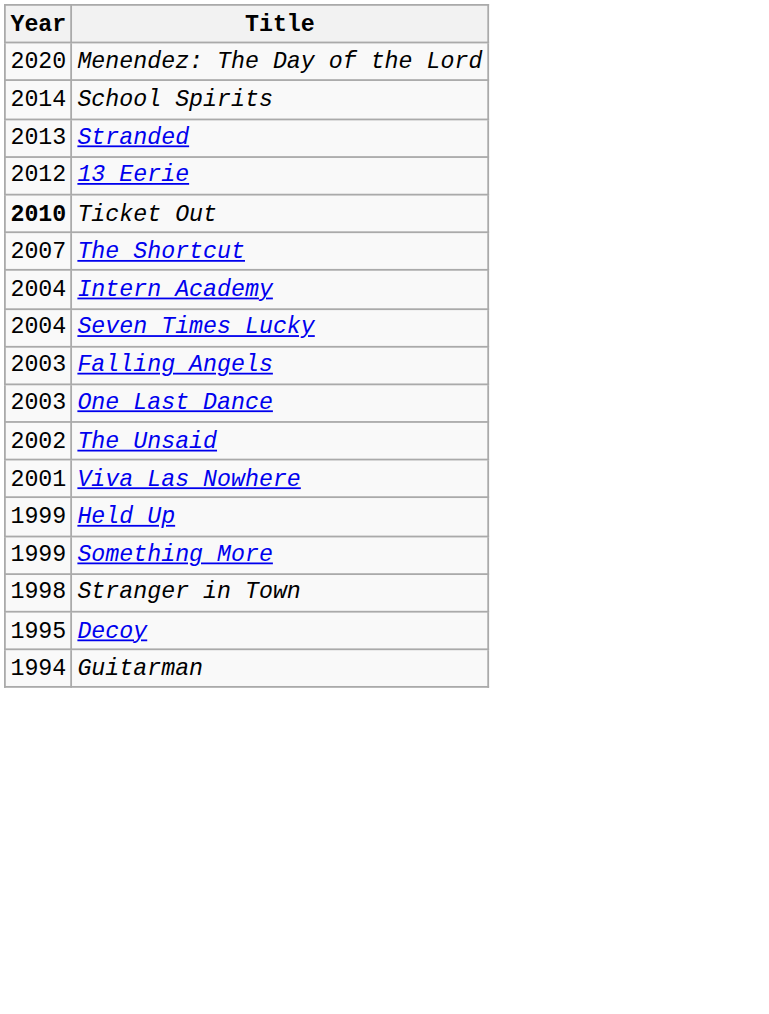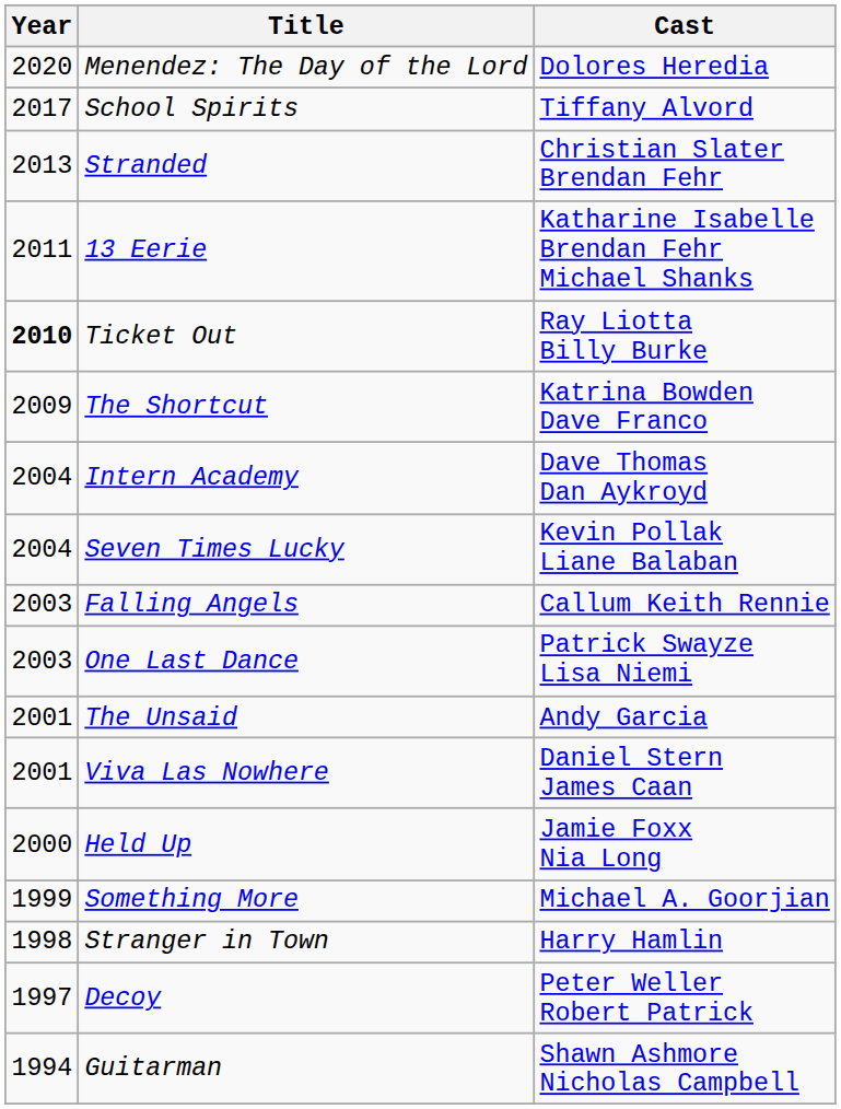 <table class="wikitable">
 <tr>
 <th>Year</th>
 <th>Title</th>
+<th>Cast</th>
 </tr>
 <tr>
 <td>2020</td>
 <td><em>Menendez: The Day of the Lord</em></td>
+<td><a href='#'>Dolores Heredia</a></td>
 </tr>
 <tr>
-<td>2014</td>
+<td>2017</td>
 <td><em>School Spirits</em></td>
+<td><a href='#'>Tiffany Alvord</a></td>
 </tr>
 <tr>
 <td>2013</td>
 <td><em><a href='#'>Stranded</a></em></td>
+<td><a href='#'>Christian Slater</a> <br> <a href='#'>Brendan Fehr</a></td>
 </tr>
 <tr>
-<td>2012</td>
+<td>2011</td>
 <td><em><a href='#'>13 Eerie</a></em></td>
+<td><a href='#'>Katharine Isabelle</a> <br> <a href='#'>Brendan Fehr</a> <br><a href='#'>Michael Shanks</a></td>
 </tr>
 <tr>
 <td><strong>2010</strong></td>
 <td><em>Ticket Out</em></td>
+<td><a href='#'>Ray Liotta</a> <br><a href='#'>Billy Burke</a></td>
 </tr>
 <tr>
-<td>2007</td>
+<td>2009</td>
 <td><em><a href='#'>The Shortcut</a></em></td>
+<td><a href='#'>Katrina Bowden</a><br><a href='#'>Dave Franco</a></td>
 </tr>
 <tr>
 <td>2004</td>
 <td><em><a href='#'>Intern Academy</a></em></td>
+<td><a href='#'>Dave Thomas</a><br> <a href='#'>Dan Aykroyd</a></td>
 </tr>
 <tr>
 <td>2004</td>
 <td><em><a href='#'>Seven Times Lucky</a></em></td>
+<td><a href='#'>Kevin Pollak</a><br><a href='#'>Liane Balaban</a></td>
 </tr>
 <tr>
 <td>2003</td>
 <td><em><a href='#'>Falling Angels</a></em></td>
+<td><a href='#'>Callum Keith Rennie</a></td>
 </tr>
 <tr>
 <td>2003</td>
 <td><em><a href='#'>One Last Dance</a></em></td>
+<td><a href='#'>Patrick Swayze</a><br><a href='#'>Lisa Niemi</a></td>
 </tr>
 <tr>
-<td>2002</td>
+<td>2001</td>
 <td><em><a href='#'>The Unsaid</a></em></td>
+<td><a href='#'>Andy Garcia</a></td>
 </tr>
 <tr>
 <td>2001</td>
 <td><em><a href='#'>Viva Las Nowhere</a></em></td>
+<td><a href='#'>Daniel Stern</a><br><a href='#'>James Caan</a></td>
 </tr>
 <tr>
-<td>1999</td>
+<td>2000</td>
 <td><em><a href='#'>Held Up</a></em></td>
+<td><a href='#'>Jamie Foxx</a><br><a href='#'>Nia Long</a></td>
 </tr>
 <tr>
 <td>1999</td>
 <td><em><a href='#'>Something More</a></em></td>
+<td><a href='#'>Michael A. Goorjian</a></td>
 </tr>
 <tr>
 <td>1998</td>
 <td><em>Stranger in Town</em></td>
+<td><a href='#'>Harry Hamlin</a></td>
 </tr>
 <tr>
-<td>1995</td>
+<td>1997</td>
 <td><em><a href='#'>Decoy</a></em></td>
+<td><a href='#'>Peter Weller</a><br><a href='#'>Robert Patrick</a></td>
 </tr>
 <tr>
 <td>1994</td>
 <td><em>Guitarman</em></td>
+<td><a href='#'>Shawn Ashmore</a><br><a href='#'>Nicholas Campbell</a></td>
 </tr>
 </table>
